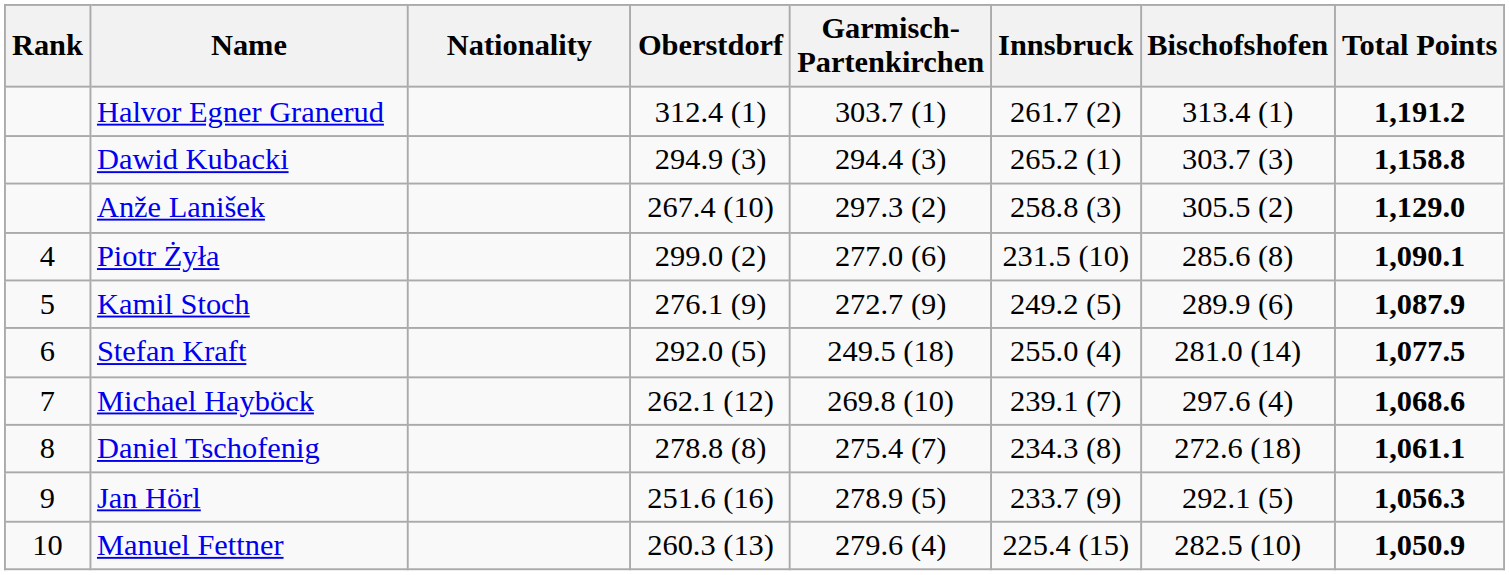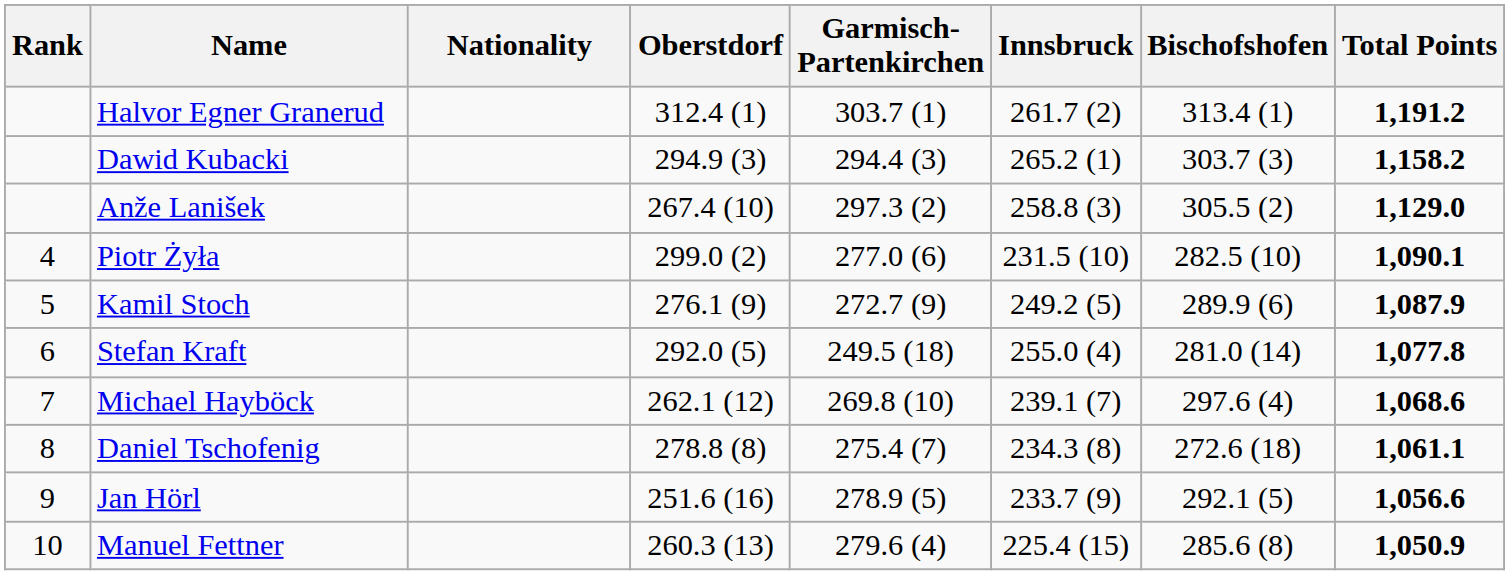 <table class="wikitable sortable" style="text-align: center;">
 <tr>
 <th align=Center>Rank</th>
 <th width=160>Name</th>
 <th width=110>Nationality</th>
 <th>Oberstdorf</th>
 <th>Garmisch-<br>Partenkirchen</th>
 <th>Innsbruck</th>
 <th>Bischofshofen</th>
 <th>Total Points</th>
 </tr>
 <tr>
 <td></td>
 <td align=left><a href='#'>Halvor Egner Granerud</a></td>
 <td align=left></td>
 <td>312.4 (1)</td>
 <td>303.7 (1)</td>
 <td>261.7 (2)</td>
 <td>313.4 (1)</td>
 <td><strong>1,191.2</strong></td>
 </tr>
 <tr>
 <td></td>
 <td align=left><a href='#'>Dawid Kubacki</a></td>
 <td align=left></td>
 <td>294.9 (3)</td>
 <td>294.4 (3)</td>
 <td>265.2 (1)</td>
 <td>303.7 (3)</td>
-<td><strong>1,158.8</strong></td>
+<td><strong>1,158.2</strong></td>
 </tr>
 <tr>
 <td></td>
 <td align=left><a href='#'>Anže Lanišek</a></td>
 <td align=left></td>
 <td>267.4 (10)</td>
 <td>297.3 (2)</td>
 <td>258.8 (3)</td>
 <td>305.5 (2)</td>
 <td><strong>1,129.0</strong></td>
 </tr>
 <tr>
 <td>4</td>
 <td align=left><a href='#'>Piotr Żyła</a></td>
 <td align=left></td>
 <td>299.0 (2)</td>
 <td>277.0 (6)</td>
 <td>231.5 (10)</td>
-<td>285.6 (8)</td>
+<td>282.5 (10)</td>
 <td><strong>1,090.1</strong></td>
 </tr>
 <tr>
 <td>5</td>
 <td align=left><a href='#'>Kamil Stoch</a></td>
 <td align=left></td>
 <td>276.1 (9)</td>
 <td>272.7 (9)</td>
 <td>249.2 (5)</td>
 <td>289.9 (6)</td>
 <td><strong>1,087.9</strong></td>
 </tr>
 <tr>
 <td>6</td>
 <td align=left><a href='#'>Stefan Kraft</a></td>
 <td align=left></td>
 <td>292.0 (5)</td>
 <td>249.5 (18)</td>
 <td>255.0 (4)</td>
 <td>281.0 (14)</td>
-<td><strong>1,077.5</strong></td>
+<td><strong>1,077.8</strong></td>
 </tr>
 <tr>
 <td>7</td>
 <td align=left><a href='#'>Michael Hayböck</a></td>
 <td align=left></td>
 <td>262.1 (12)</td>
 <td>269.8 (10)</td>
 <td>239.1 (7)</td>
 <td>297.6 (4)</td>
 <td><strong>1,068.6</strong></td>
 </tr>
 <tr>
 <td>8</td>
 <td align=left><a href='#'>Daniel Tschofenig</a></td>
 <td align=left></td>
 <td>278.8 (8)</td>
 <td>275.4 (7)</td>
 <td>234.3 (8)</td>
 <td>272.6 (18)</td>
 <td><strong>1,061.1</strong></td>
 </tr>
 <tr>
 <td>9</td>
 <td align=left><a href='#'>Jan Hörl</a></td>
 <td align=left></td>
 <td>251.6 (16)</td>
 <td>278.9 (5)</td>
 <td>233.7 (9)</td>
 <td>292.1 (5)</td>
-<td><strong>1,056.3</strong></td>
+<td><strong>1,056.6</strong></td>
 </tr>
 <tr>
 <td>10</td>
 <td align=left><a href='#'>Manuel Fettner</a></td>
 <td align=left></td>
 <td>260.3 (13)</td>
 <td>279.6 (4)</td>
 <td>225.4 (15)</td>
-<td>282.5 (10)</td>
+<td>285.6 (8)</td>
 <td><strong>1,050.9</strong></td>
 </tr>
 </table>
